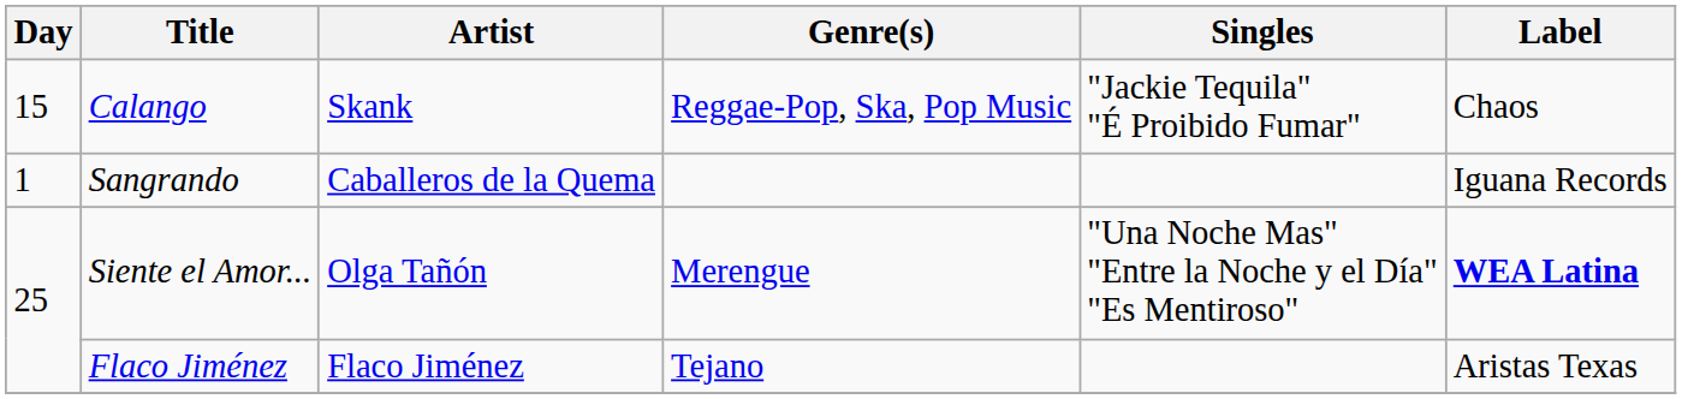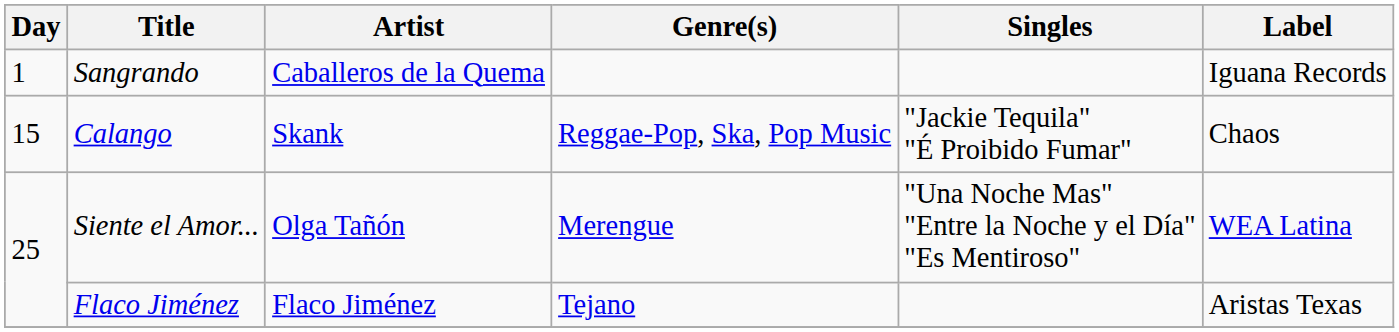 <table class="wikitable sortable" style="text-align: left;">
 <tr>
 <th>Day</th>
 <th>Title</th>
 <th>Artist</th>
 <th>Genre(s)</th>
 <th>Singles</th>
 <th>Label</th>
 </tr>
 <tr>
+<td>1</td>
+<td><em>Sangrando</em></td>
+<td><a href='#'>Caballeros de la Quema</a></td>
+<td></td>
+<td></td>
+<td>Iguana Records</td>
+</tr>
+<tr>
 <td>15</td>
 <td><em><a href='#'>Calango</a></em></td>
 <td><a href='#'>Skank</a></td>
 <td><a href='#'>Reggae-Pop</a>, <a href='#'>Ska</a>, <a href='#'>Pop Music</a></td>
 <td>"Jackie Tequila"<br>"É Proibido Fumar"</td>
 <td>Chaos</td>
 </tr>
 <tr>
-<td>1</td>
-<td><em>Sangrando</em></td>
-<td><a href='#'>Caballeros de la Quema</a></td>
-<td></td>
-<td></td>
-<td>Iguana Records</td>
-</tr>
-<tr>
 <td rowspan="2">25</td>
 <td><em>Siente el Amor...</em></td>
 <td><a href='#'>Olga Tañón</a></td>
 <td><a href='#'>Merengue</a></td>
 <td>"Una Noche Mas"<br>"Entre la Noche y el Día"<br>"Es Mentiroso"</td>
-<td><strong><a href='#'>WEA Latina</a></strong></td>
+<td><a href='#'>WEA Latina</a></td>
 </tr>
 <tr>
 <td><em><a href='#'>Flaco Jiménez</a></em></td>
 <td><a href='#'>Flaco Jiménez</a></td>
 <td><a href='#'>Tejano</a></td>
 <td></td>
 <td>Aristas Texas</td>
 </tr>
 <tr>
 </tr>
 </table>
